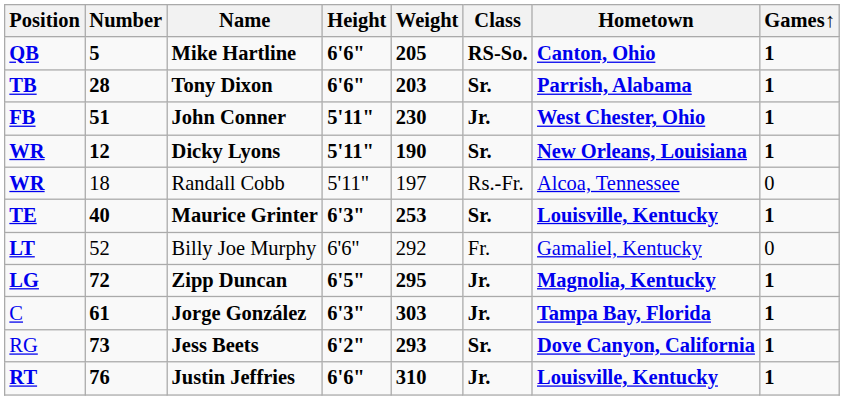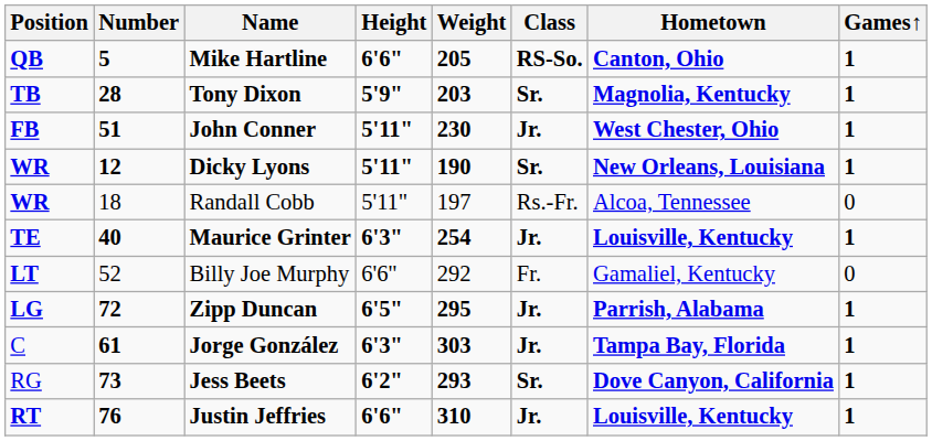 <table class="wikitable">
 <tr>
 <th>Position</th>
 <th>Number</th>
 <th>Name</th>
 <th>Height</th>
 <th>Weight</th>
 <th>Class</th>
 <th>Hometown</th>
 <th>Games↑</th>
 </tr>
 <tr>
 <td><strong><a href='#'>QB</a></strong></td>
 <td><strong>5</strong></td>
 <td><strong>Mike Hartline</strong></td>
 <td><strong>6'6"</strong></td>
 <td><strong>205</strong></td>
 <td><strong>RS-So.</strong></td>
 <td><strong><a href='#'>Canton, Ohio</a></strong></td>
 <td><strong>1</strong></td>
 </tr>
 <tr>
 <td><strong><a href='#'>TB</a></strong></td>
 <td><strong>28</strong></td>
 <td><strong>Tony Dixon</strong></td>
-<td><strong>6'6"</strong></td>
+<td><strong>5'9"</strong></td>
 <td><strong>203</strong></td>
 <td><strong>Sr.</strong></td>
-<td><strong><a href='#'>Parrish, Alabama</a></strong></td>
+<td><strong><a href='#'>Magnolia, Kentucky</a></strong></td>
 <td><strong>1</strong></td>
 </tr>
 <tr>
 <td><strong><a href='#'>FB</a></strong></td>
 <td><strong>51</strong></td>
 <td><strong>John Conner</strong></td>
 <td><strong>5'11"</strong></td>
 <td><strong>230</strong></td>
 <td><strong>Jr.</strong></td>
 <td><strong><a href='#'>West Chester, Ohio</a></strong></td>
 <td><strong>1</strong></td>
 </tr>
 <tr>
 <td><strong><a href='#'>WR</a></strong></td>
 <td><strong>12</strong></td>
 <td><strong>Dicky Lyons</strong></td>
 <td><strong>5'11"</strong></td>
 <td><strong>190</strong></td>
 <td><strong>Sr.</strong></td>
 <td><strong><a href='#'>New Orleans, Louisiana</a></strong></td>
 <td><strong>1</strong></td>
 </tr>
 <tr>
 <td><strong><a href='#'>WR</a></strong></td>
 <td>18</td>
 <td>Randall Cobb</td>
 <td>5'11"</td>
 <td>197</td>
 <td>Rs.-Fr.</td>
 <td><a href='#'>Alcoa, Tennessee</a></td>
 <td>0</td>
 </tr>
 <tr>
 <td><strong><a href='#'>TE</a></strong></td>
 <td><strong>40</strong></td>
 <td><strong>Maurice Grinter</strong></td>
 <td><strong>6'3"</strong></td>
-<td><strong>253</strong></td>
-<td><strong>Sr.</strong></td>
+<td><strong>254</strong></td>
+<td><strong>Jr.</strong></td>
 <td><strong><a href='#'>Louisville, Kentucky</a></strong></td>
 <td><strong>1</strong></td>
 </tr>
 <tr>
 <td><strong><a href='#'>LT</a></strong></td>
 <td>52</td>
 <td>Billy Joe Murphy</td>
 <td>6'6"</td>
 <td>292</td>
 <td>Fr.</td>
 <td><a href='#'>Gamaliel, Kentucky</a></td>
 <td>0</td>
 </tr>
 <tr>
 <td><strong><a href='#'>LG</a></strong></td>
 <td><strong>72</strong></td>
 <td><strong>Zipp Duncan</strong></td>
 <td><strong>6'5"</strong></td>
 <td><strong>295</strong></td>
 <td><strong>Jr.</strong></td>
-<td><strong><a href='#'>Magnolia, Kentucky</a></strong></td>
+<td><strong><a href='#'>Parrish, Alabama</a></strong></td>
 <td><strong>1</strong></td>
 </tr>
 <tr>
 <td><a href='#'>C</a></td>
 <td><strong>61</strong></td>
 <td><strong>Jorge González</strong></td>
 <td><strong>6'3"</strong></td>
 <td><strong>303</strong></td>
 <td><strong>Jr.</strong></td>
 <td><strong><a href='#'>Tampa Bay, Florida</a></strong></td>
 <td><strong>1</strong></td>
 </tr>
 <tr>
 <td><a href='#'>RG</a></td>
 <td><strong>73</strong></td>
 <td><strong>Jess Beets</strong></td>
 <td><strong>6'2"</strong></td>
 <td><strong>293</strong></td>
 <td><strong>Sr.</strong></td>
 <td><strong><a href='#'>Dove Canyon, California</a></strong></td>
 <td><strong>1</strong></td>
 </tr>
 <tr>
 <td><strong><a href='#'>RT</a></strong></td>
 <td><strong>76</strong></td>
 <td><strong>Justin Jeffries</strong></td>
 <td><strong>6'6"</strong></td>
 <td><strong>310</strong></td>
 <td><strong>Jr.</strong></td>
 <td><strong><a href='#'>Louisville, Kentucky</a></strong></td>
 <td><strong>1</strong></td>
 </tr>
 </table>
